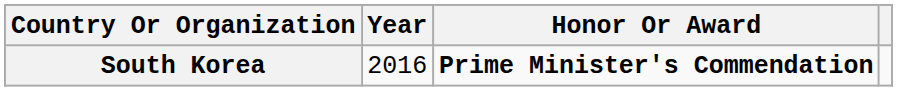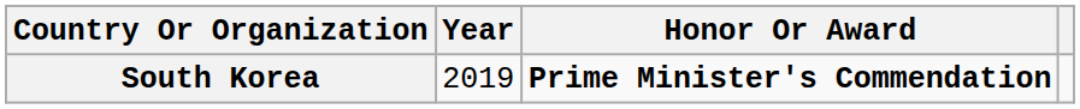 <table class="wikitable plainrowheaders sortable">
 <tr>
 <th scope="col">Country Or Organization</th>
 <th scope="col">Year</th>
 <th scope="col">Honor Or Award</th>
 <th scope="col" class="unsortable"></th>
 </tr>
 <tr>
 <th scope="row">South Korea</th>
-<td style="text-align:center">2016</td>
+<td style="text-align:center">2019</td>
 <td><strong>Prime Minister's Commendation</strong></td>
 <td style="text-align:center"></td>
 </tr>
 </table>
